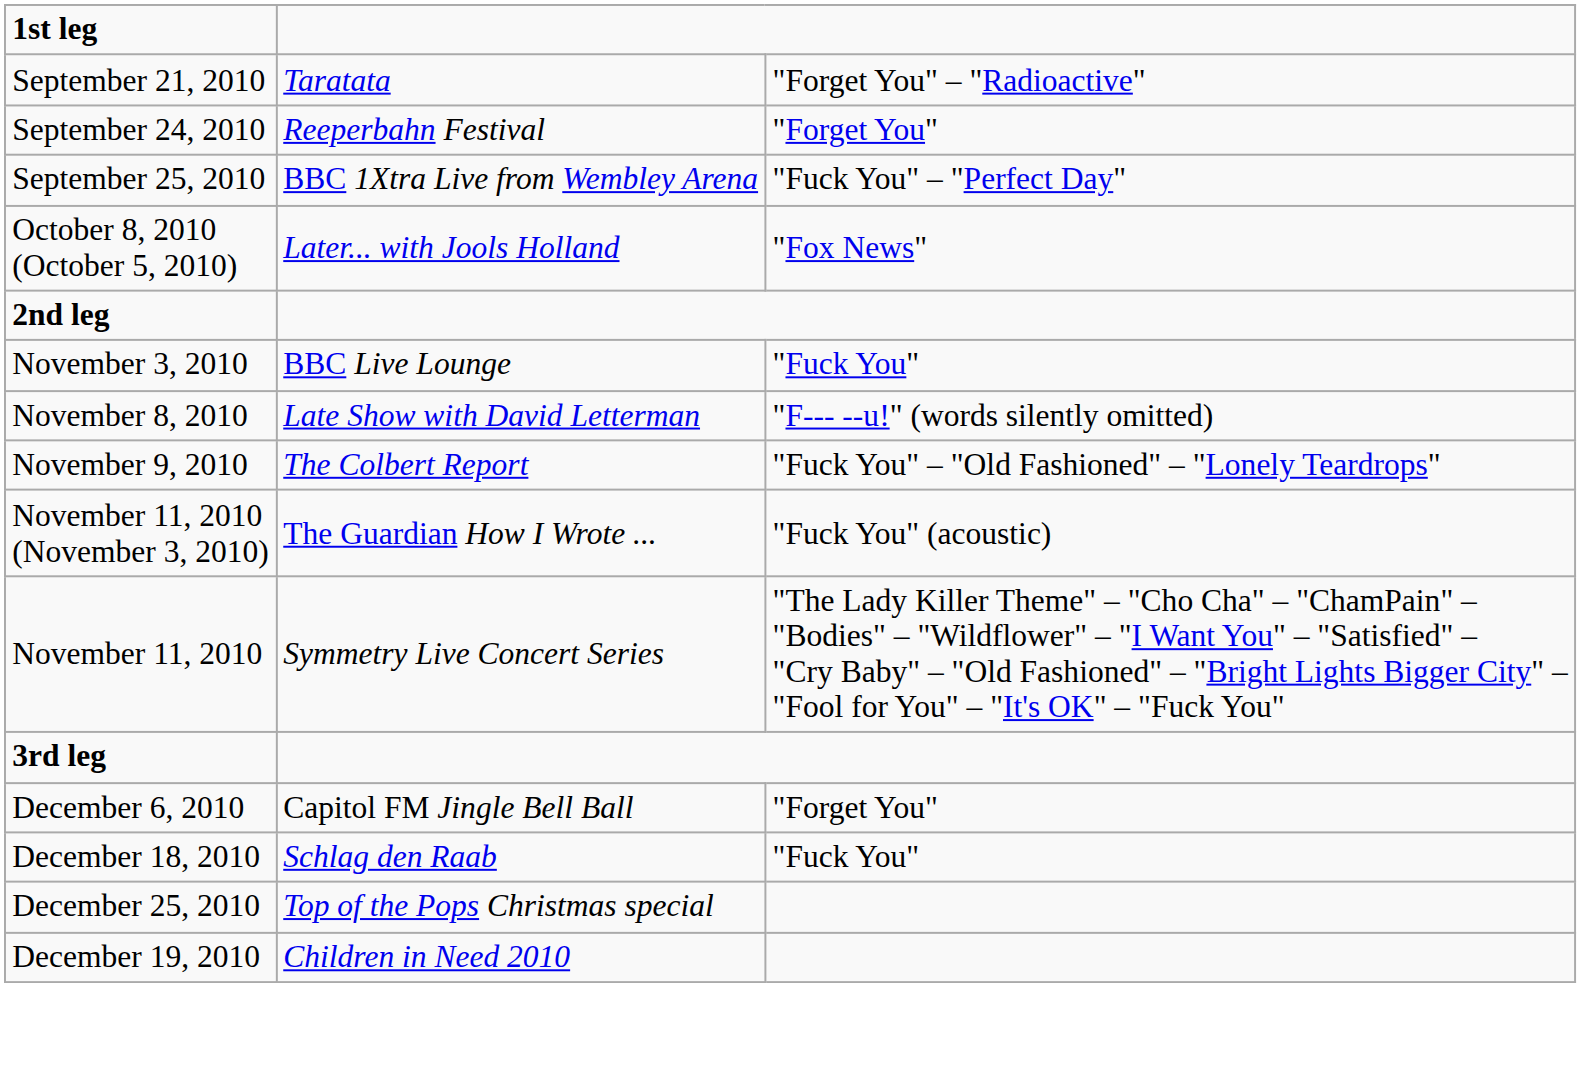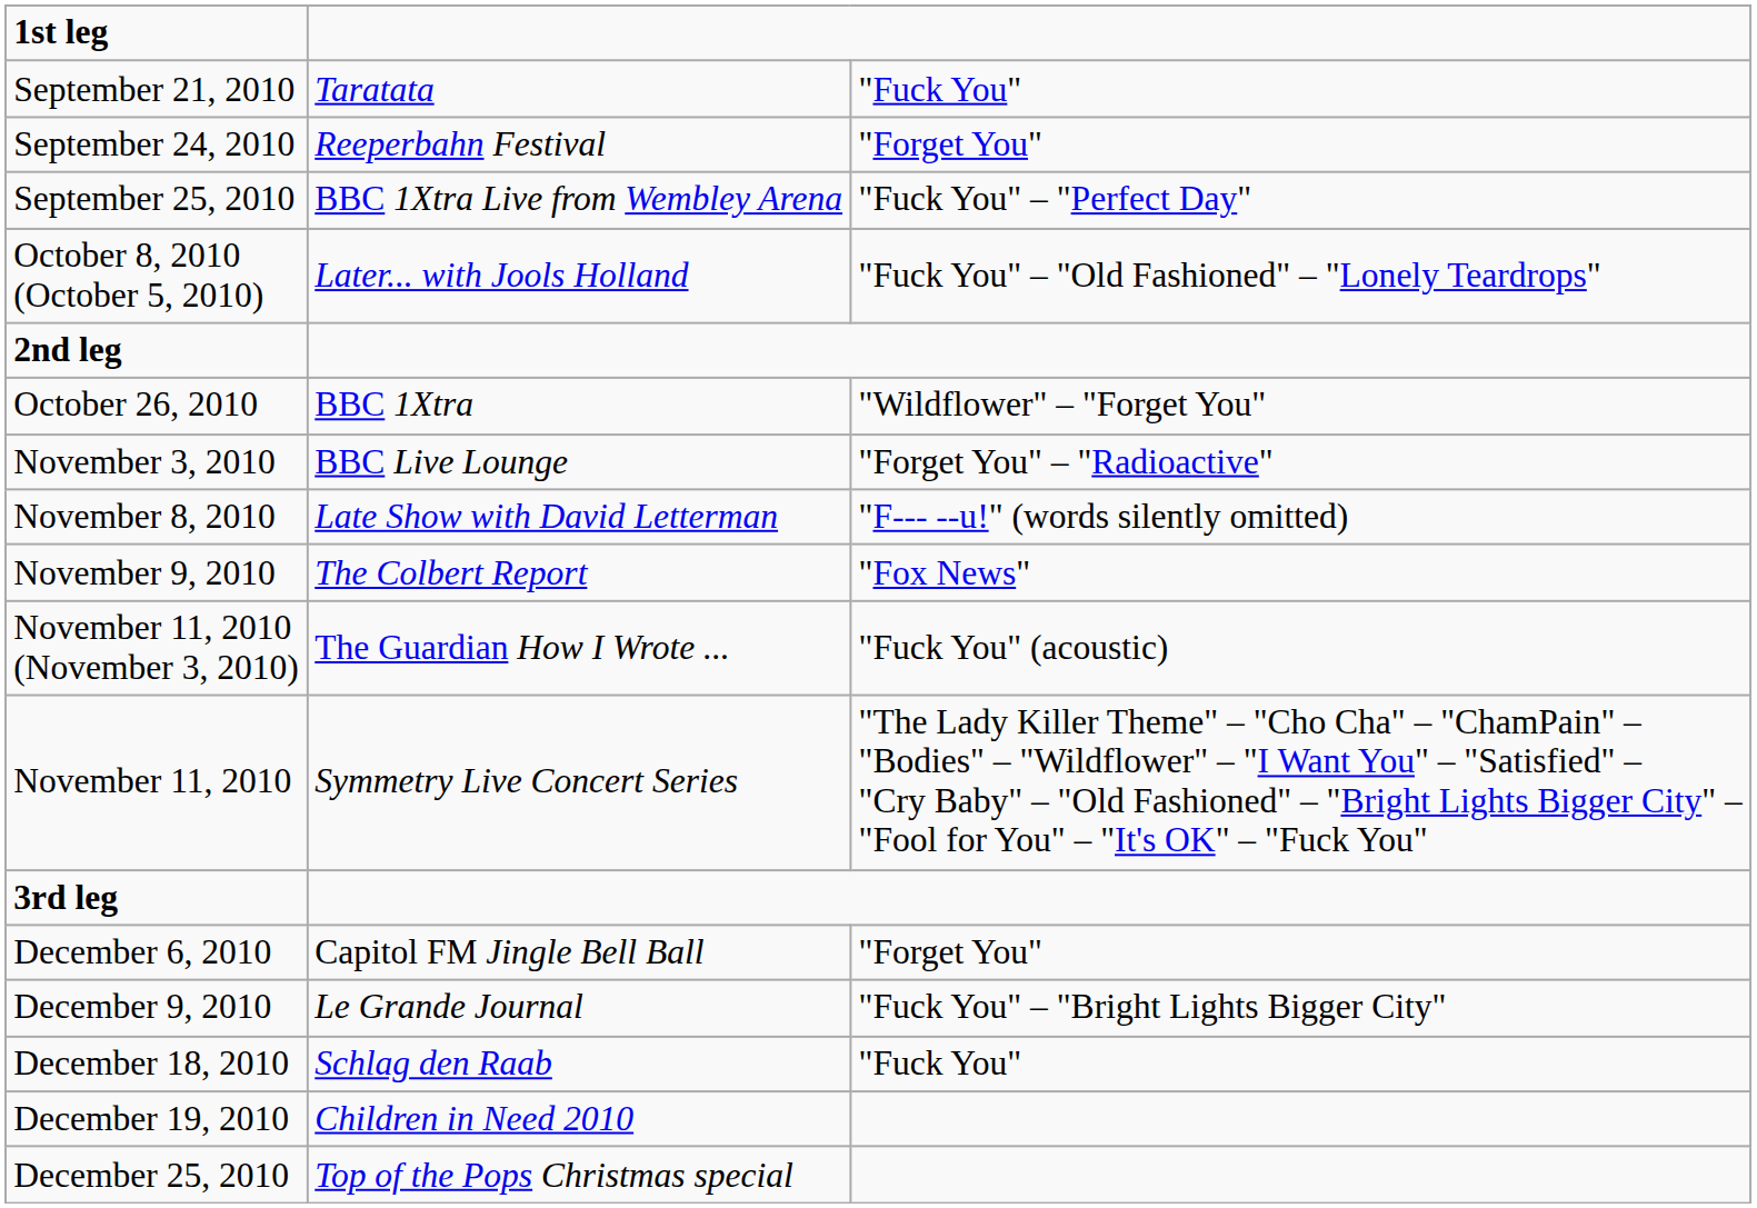 <table class="wikitable">
 <tr>
 <td><strong>1st leg</strong></td>
 </tr>
 <tr>
 <td>September 21, 2010</td>
 <td><em><a href='#'>Taratata</a></em></td>
-<td>"Forget You" – "<a href='#'>Radioactive</a>"</td>
+<td>"<a href='#'>Fuck You</a>"</td>
 </tr>
 <tr>
 <td>September 24, 2010</td>
 <td><em><a href='#'>Reeperbahn</a> Festival</em></td>
 <td>"<a href='#'>Forget You</a>"</td>
 </tr>
 <tr>
 <td>September 25, 2010</td>
 <td><a href='#'>BBC</a> <em>1Xtra Live from <a href='#'>Wembley Arena</a></em></td>
 <td>"Fuck You" – "<a href='#'>Perfect Day</a>"</td>
 </tr>
 <tr>
 <td>October 8, 2010<br>(October 5, 2010)</td>
 <td><em><a href='#'>Later... with Jools Holland</a></em></td>
-<td>"<a href='#'>Fox News</a>"</td>
+<td>"Fuck You" – "Old Fashioned" – "<a href='#'>Lonely Teardrops</a>"</td>
 </tr>
 <tr>
 <td><strong>2nd leg</strong></td>
 </tr>
 <tr>
+<td>October 26, 2010</td>
+<td><a href='#'>BBC</a> <em>1Xtra</em></td>
+<td>"Wildflower" – "Forget You"</td>
+</tr>
+<tr>
 <td>November 3, 2010</td>
 <td><a href='#'>BBC</a> <em>Live Lounge</em></td>
-<td>"<a href='#'>Fuck You</a>"</td>
+<td>"Forget You" – "<a href='#'>Radioactive</a>"</td>
 </tr>
 <tr>
 <td>November 8, 2010</td>
 <td><em><a href='#'>Late Show with David Letterman</a></em></td>
 <td>"<a href='#'>F--- --u!</a>" (words silently omitted)</td>
 </tr>
 <tr>
 <td>November 9, 2010</td>
 <td><em><a href='#'>The Colbert Report</a></em></td>
-<td>"Fuck You" – "Old Fashioned" – "<a href='#'>Lonely Teardrops</a>"</td>
+<td>"<a href='#'>Fox News</a>"</td>
 </tr>
 <tr>
 <td>November 11, 2010<br>(November 3, 2010)</td>
 <td><a href='#'>The Guardian</a> <em>How I Wrote ...</em></td>
 <td>"Fuck You" (acoustic)</td>
 </tr>
 <tr>
 <td>November 11, 2010</td>
 <td><em>Symmetry Live Concert Series</em></td>
 <td>"The Lady Killer Theme" – "Cho Cha" – "ChamPain" –<br>"Bodies" – "Wildflower" – "<a href='#'>I Want You</a>" – "Satisfied" –<br>"Cry Baby" – "Old Fashioned" – "<a href='#'>Bright Lights Bigger City</a>" –<br>"Fool for You" – "<a href='#'>It's OK</a>" – "Fuck You"</td>
 </tr>
 <tr>
 <td><strong>3rd leg</strong></td>
 </tr>
 <tr>
 <td>December 6, 2010</td>
 <td>Capitol FM <em>Jingle Bell Ball</em></td>
 <td>"Forget You"</td>
 </tr>
 <tr>
+<td>December 9, 2010</td>
+<td><em>Le Grande Journal</em></td>
+<td>"Fuck You" – "Bright Lights Bigger City"</td>
+</tr>
+<tr>
 <td>December 18, 2010</td>
 <td><em><a href='#'>Schlag den Raab</a></em></td>
 <td>"Fuck You"</td>
+</tr>
+<tr>
+<td>December 19, 2010</td>
+<td><em><a href='#'>Children in Need 2010</a></em></td>
+<td></td>
 </tr>
 <tr>
 <td>December 25, 2010</td>
 <td><em><a href='#'>Top of the Pops</a> Christmas special</em></td>
 <td></td>
 </tr>
-<tr>
-<td>December 19, 2010</td>
-<td><em><a href='#'>Children in Need 2010</a></em></td>
-<td></td>
-</tr>
 </table>
